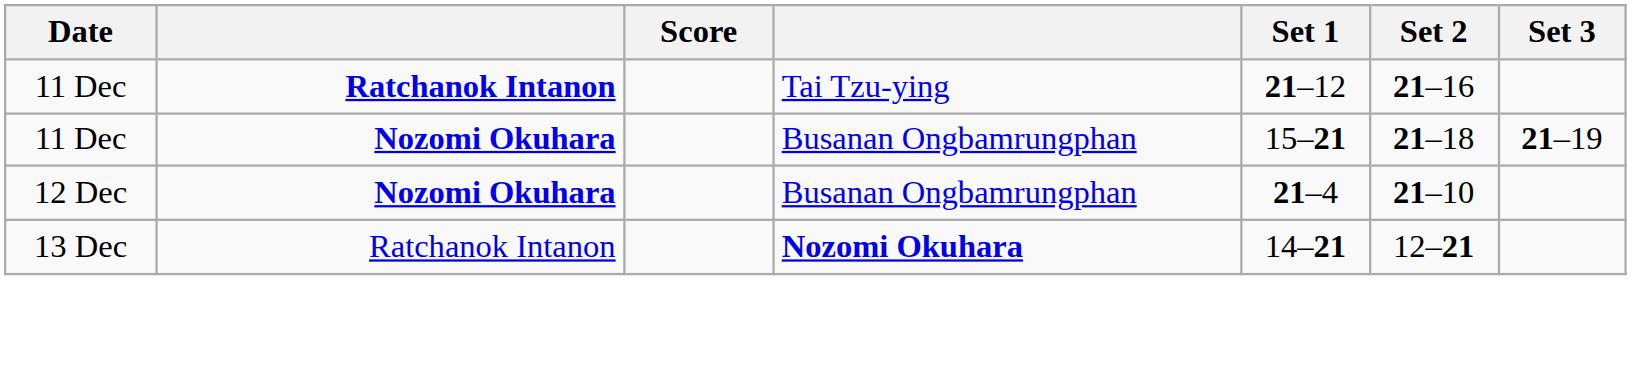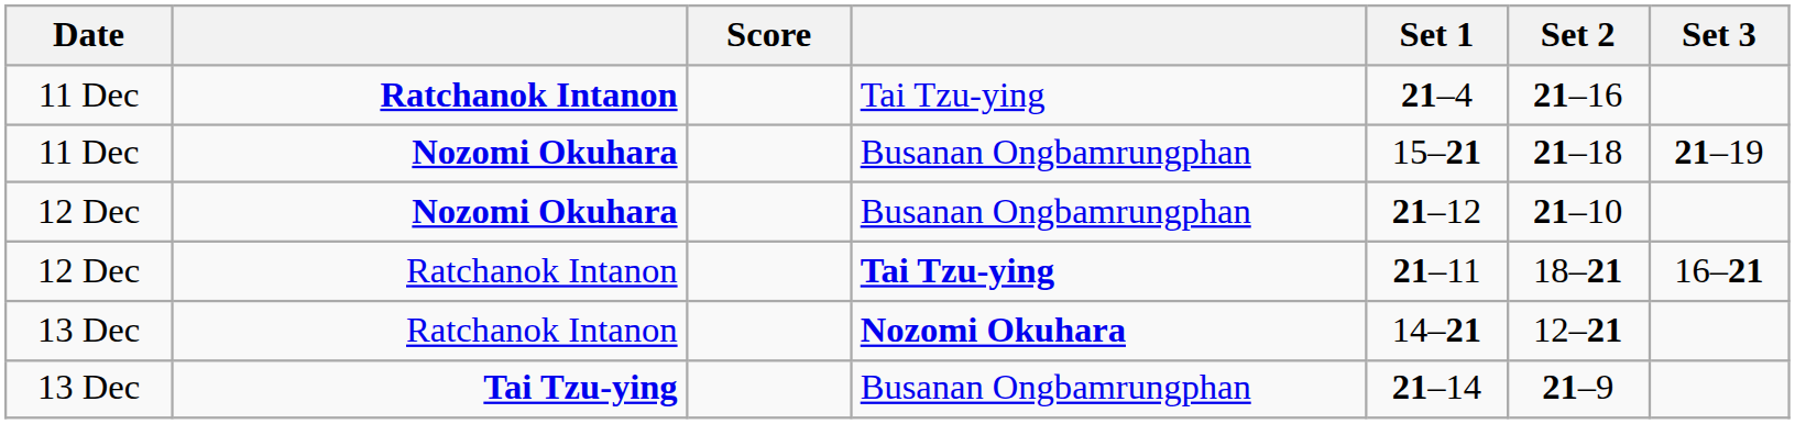 <table class="wikitable" style="text-align:center; font-size:90%">
 <tr>
 <th width="60">Date</th>
 <th align="right" width="200"></th>
 <th width="60">Score</th>
 <th align="left" width="200"></th>
 <th width="50">Set 1</th>
 <th width="50">Set 2</th>
 <th width="50">Set 3</th>
 </tr>
 <tr>
 <td>11 Dec</td>
 <td align="right"><strong><a href='#'>Ratchanok Intanon</a> </strong></td>
 <td align="center"></td>
 <td align="left"> <a href='#'>Tai Tzu-ying</a></td>
-<td><strong>21</strong>–12</td>
+<td><strong>21</strong>–4</td>
 <td><strong>21</strong>–16</td>
 <td></td>
 </tr>
 <tr>
 <td>11 Dec</td>
 <td align="right"><strong><a href='#'>Nozomi Okuhara</a> </strong></td>
 <td align="center"></td>
 <td align="left"> <a href='#'>Busanan Ongbamrungphan</a></td>
 <td>15–<strong>21</strong></td>
 <td><strong>21</strong>–18</td>
 <td><strong>21</strong>–19</td>
 </tr>
 <tr>
 <td>12 Dec</td>
 <td align="right"><strong><a href='#'>Nozomi Okuhara</a> </strong></td>
 <td align="center"></td>
 <td align="left"> <a href='#'>Busanan Ongbamrungphan</a></td>
-<td><strong>21</strong>–4</td>
+<td><strong>21</strong>–12</td>
 <td><strong>21</strong>–10</td>
 <td></td>
+</tr>
+<tr>
+<td>12 Dec</td>
+<td align="right"><a href='#'>Ratchanok Intanon</a> </td>
+<td align="center"></td>
+<td align="left"><strong> <a href='#'>Tai Tzu-ying</a></strong></td>
+<td><strong>21</strong>–11</td>
+<td>18–<strong>21</strong></td>
+<td>16–<strong>21</strong></td>
 </tr>
 <tr>
 <td>13 Dec</td>
 <td align="right"><a href='#'>Ratchanok Intanon</a> </td>
 <td align="center"></td>
 <td align="left"><strong> <a href='#'>Nozomi Okuhara</a></strong></td>
 <td>14–<strong>21</strong></td>
 <td>12–<strong>21</strong></td>
 <td></td>
 </tr>
+<tr>
+<td>13 Dec</td>
+<td align="right"><strong><a href='#'>Tai Tzu-ying</a> </strong></td>
+<td align="center"></td>
+<td align="left"> <a href='#'>Busanan Ongbamrungphan</a></td>
+<td><strong>21</strong>–14</td>
+<td><strong>21</strong>–9</td>
+<td></td>
+</tr>
 </table>
